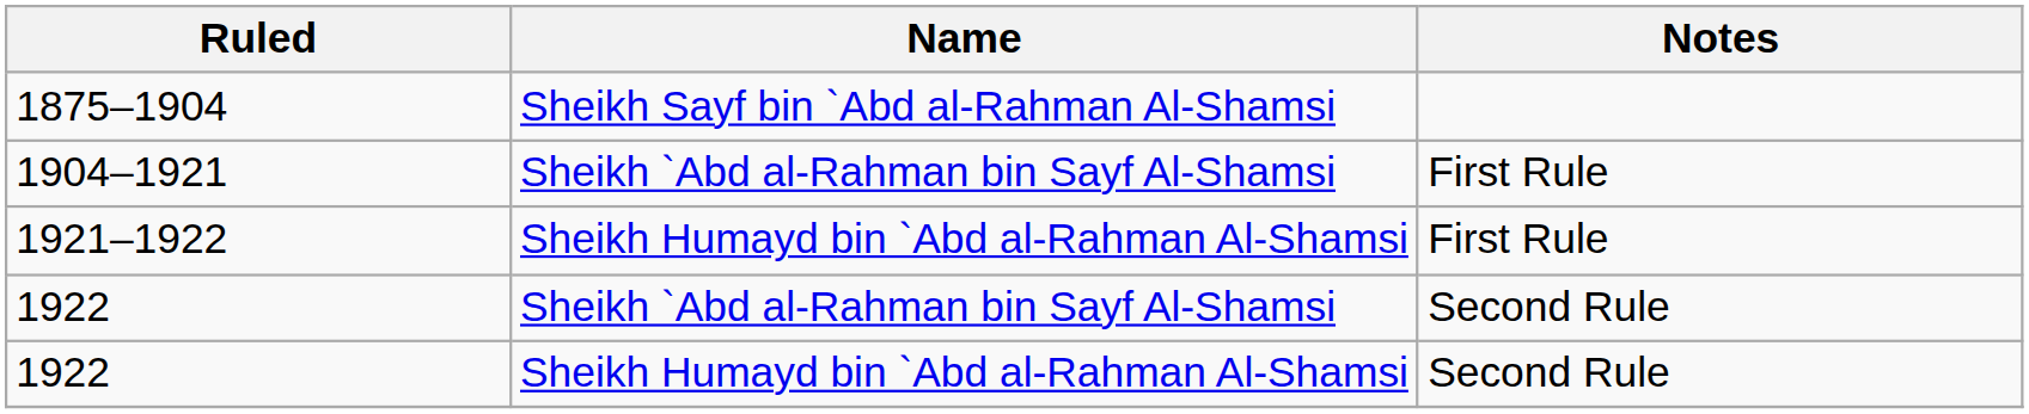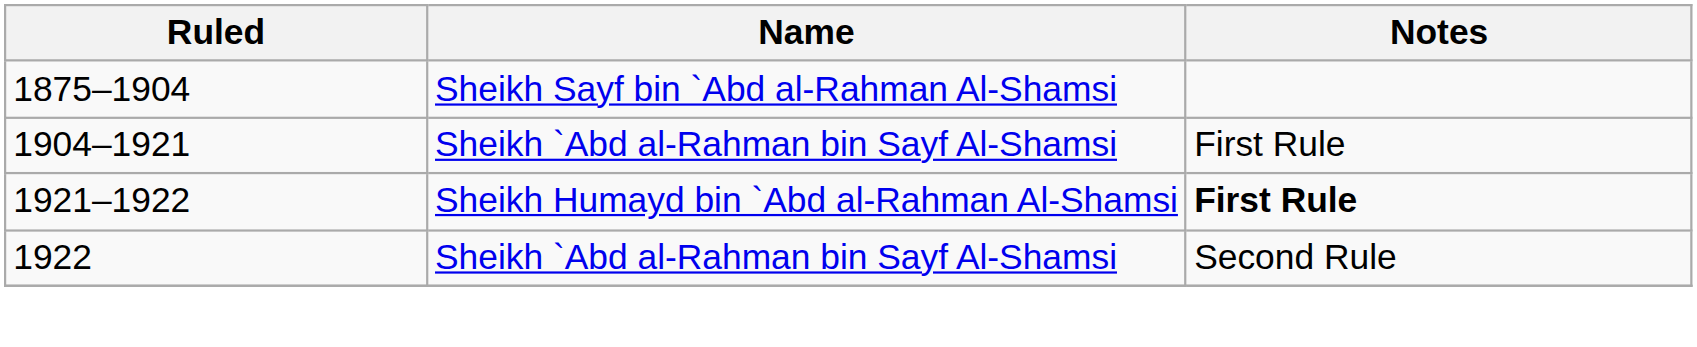 <table class="wikitable sortable collapsible collapsed">
 <tr>
 <th width="25%">Ruled</th>
 <th width="45%">Name</th>
 <th width="30%">Notes</th>
 </tr>
 <tr>
 <td>1875–1904</td>
 <td><a href='#'>Sheikh Sayf bin `Abd al-Rahman Al-Shamsi</a></td>
 <td></td>
 </tr>
 <tr>
 <td>1904–1921</td>
 <td><a href='#'>Sheikh `Abd al-Rahman bin Sayf Al-Shamsi</a></td>
 <td>First Rule</td>
 </tr>
 <tr>
 <td>1921–1922</td>
 <td><a href='#'>Sheikh Humayd bin `Abd al-Rahman Al-Shamsi</a></td>
-<td>First Rule</td>
+<td><strong>First Rule</strong></td>
 </tr>
 <tr>
 <td>1922</td>
 <td><a href='#'>Sheikh `Abd al-Rahman bin Sayf Al-Shamsi</a></td>
 <td>Second Rule</td>
 </tr>
 <tr>
-<td>1922</td>
-<td><a href='#'>Sheikh Humayd bin `Abd al-Rahman Al-Shamsi</a></td>
-<td>Second Rule</td>
-</tr>
-<tr>
 </tr>
 </table>
